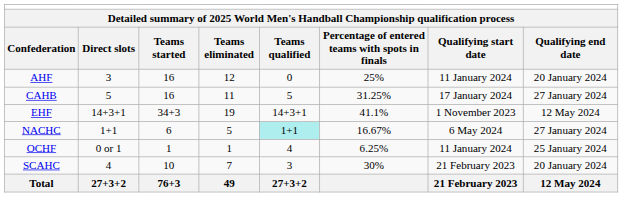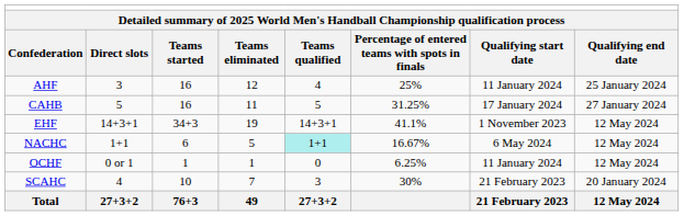 <table class="wikitable" style="text-align: center;">
 <tr>
 <td colspan="8" style="background:white"></td>
 </tr>
 <tr>
 <th colspan=8>Detailed summary of 2025 World Men's Handball Championship qualification process</th>
 </tr>
 <tr>
 <th width=100>Confederation</th>
 <th width=80>Direct slots</th>
 <th width=80>Teams started</th>
 <th width=80>Teams eliminated</th>
 <th width=80>Teams qualified</th>
 <th width=150>Percentage of entered teams with spots in finals</th>
 <th width=130>Qualifying start date</th>
 <th width=130>Qualifying end date</th>
 </tr>
 <tr>
 <td><a href='#'>AHF</a></td>
 <td>3</td>
 <td>16</td>
 <td>12</td>
-<td>0</td>
+<td>4</td>
 <td>25%</td>
 <td>11 January 2024</td>
-<td>20 January 2024</td>
+<td>25 January 2024</td>
 </tr>
 <tr>
 <td><a href='#'>CAHB</a></td>
 <td>5</td>
 <td>16</td>
 <td>11</td>
 <td>5</td>
 <td>31.25%</td>
 <td>17 January 2024</td>
 <td>27 January 2024</td>
 </tr>
 <tr>
 <td><a href='#'>EHF</a></td>
 <td>14+3+1</td>
 <td>34+3</td>
 <td>19</td>
 <td>14+3+1</td>
 <td>41.1%</td>
 <td>1 November 2023</td>
 <td>12 May 2024</td>
 </tr>
 <tr>
 <td><a href='#'>NACHC</a></td>
 <td>1+1</td>
 <td>6</td>
 <td>5</td>
 <td style="background: paleturquoise;">1+1</td>
 <td>16.67%</td>
 <td>6 May 2024</td>
-<td>27 January 2024</td>
+<td>12 May 2024</td>
 </tr>
 <tr>
 <td><a href='#'>OCHF</a></td>
 <td>0 or 1</td>
 <td>1</td>
 <td>1</td>
-<td>4</td>
+<td>0</td>
 <td>6.25%</td>
 <td>11 January 2024</td>
-<td>25 January 2024</td>
+<td>12 May 2024</td>
 </tr>
 <tr>
 <td><a href='#'>SCAHC</a></td>
 <td>4</td>
 <td>10</td>
 <td>7</td>
 <td>3</td>
 <td>30%</td>
 <td>21 February 2023</td>
 <td>20 January 2024</td>
 </tr>
 <tr>
 <th>Total</th>
 <th>27+3+2</th>
 <th>76+3</th>
 <th>49</th>
 <th>27+3+2</th>
 <th></th>
 <th>21 February 2023</th>
 <th>12 May 2024</th>
 </tr>
 </table>
